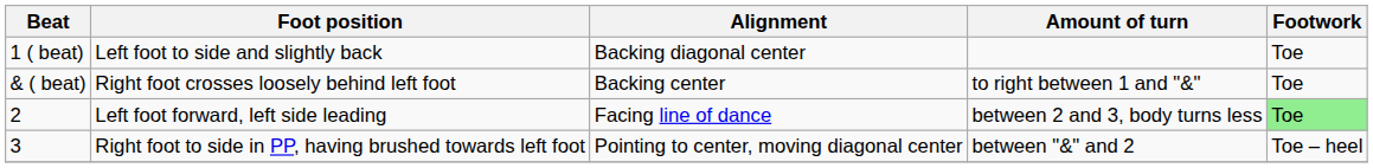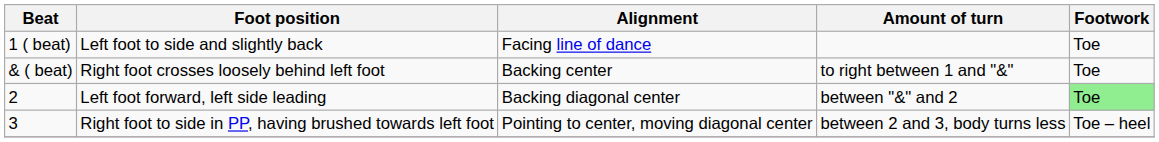 <table class="wikitable" style="font-size:90%;">
 <tr>
 <th>Beat</th>
 <th>Foot position</th>
 <th>Alignment</th>
 <th>Amount of turn</th>
 <th>Footwork</th>
 </tr>
 <tr>
 <td>1 ( beat)</td>
 <td>Left foot to side and slightly back</td>
-<td>Backing diagonal center</td>
+<td>Facing <a href='#'>line of dance</a></td>
 <td></td>
 <td>Toe</td>
 </tr>
 <tr>
 <td>& ( beat)</td>
 <td>Right foot crosses loosely behind left foot</td>
 <td>Backing center</td>
 <td> to right between 1 and "&"</td>
 <td>Toe</td>
 </tr>
 <tr>
 <td>2</td>
 <td>Left foot forward, left side leading</td>
-<td>Facing <a href='#'>line of dance</a></td>
-<td> between 2 and 3, body turns less</td>
+<td>Backing diagonal center</td>
+<td> between "&" and 2</td>
 <td style="background: lightgreen;">Toe</td>
 </tr>
 <tr>
 <td>3</td>
 <td>Right foot to side in <a href='#'>PP</a>, having brushed towards left foot</td>
 <td>Pointing to center, moving diagonal center</td>
-<td> between "&" and 2</td>
+<td> between 2 and 3, body turns less</td>
 <td>Toe – heel</td>
 </tr>
 <tr>
 </tr>
 </table>
